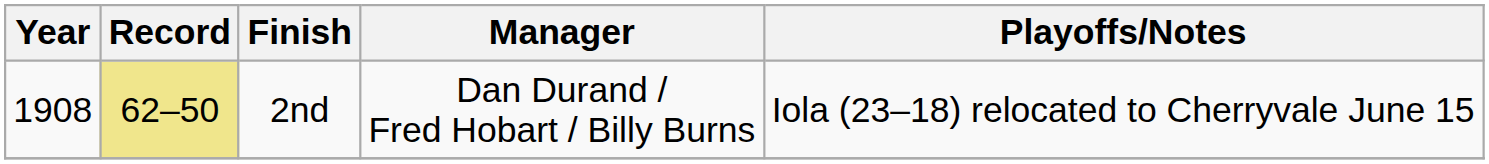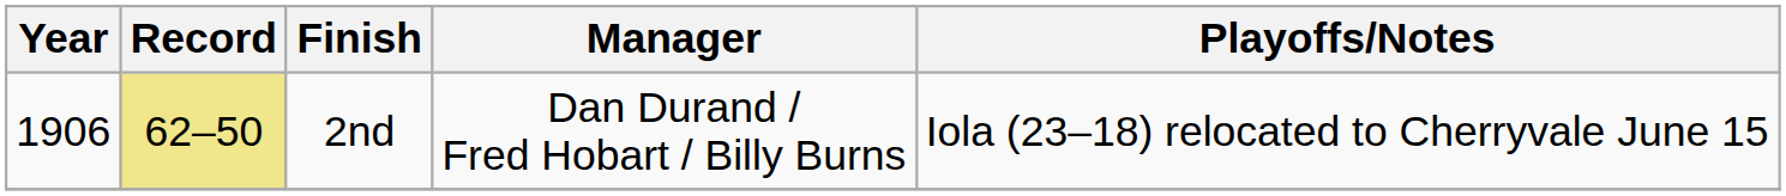 <table class="wikitable" style="text-align:center">
 <tr>
 <th>Year</th>
 <th>Record</th>
 <th>Finish</th>
 <th>Manager</th>
 <th>Playoffs/Notes</th>
 </tr>
 <tr>
-<td>1908</td>
+<td>1906</td>
 <td style="background: khaki;">62–50</td>
 <td>2nd</td>
 <td>Dan Durand /<br> Fred Hobart / Billy Burns</td>
 <td>Iola (23–18) relocated to Cherryvale June 15</td>
 </tr>
 <tr>
 </tr>
 </table>
